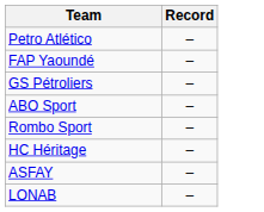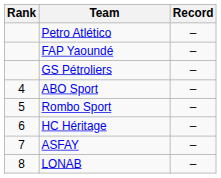 <table class=wikitable style="text-align:center;">
 <tr>
+<th>Rank</th>
 <th width=170>Team</th>
 <th>Record</th>
 </tr>
 <tr>
+<td></td>
 <td align=left> <a href='#'>Petro Atlético</a></td>
 <td>–</td>
 </tr>
 <tr>
+<td></td>
 <td align=left> <a href='#'>FAP Yaoundé</a></td>
 <td>–</td>
 </tr>
 <tr>
+<td></td>
 <td align=left> <a href='#'>GS Pétroliers</a></td>
 <td>–</td>
 </tr>
 <tr>
+<td>4</td>
 <td align=left> <a href='#'>ABO Sport</a></td>
 <td>–</td>
 </tr>
 <tr>
+<td>5</td>
 <td align=left> <a href='#'>Rombo Sport</a></td>
 <td>–</td>
 </tr>
 <tr>
+<td>6</td>
 <td align=left> <a href='#'>HC Héritage</a></td>
 <td>–</td>
 </tr>
 <tr>
+<td>7</td>
 <td align=left> <a href='#'>ASFAY</a></td>
 <td>–</td>
 </tr>
 <tr>
+<td>8</td>
 <td align=left> <a href='#'>LONAB</a></td>
 <td>–</td>
 </tr>
 </table>
